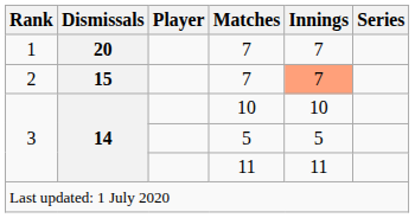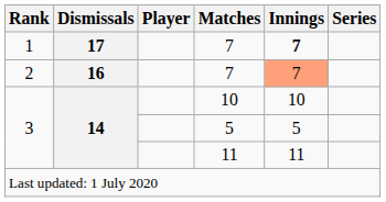 <table class="wikitable plainrowheaders sortable">
 <tr>
 <th scope=col>Rank</th>
 <th scope=col>Dismissals</th>
 <th scope=col>Player</th>
 <th scope=col>Matches</th>
 <th scope=col>Innings</th>
 <th scope=col>Series</th>
 </tr>
 <tr>
 <td align=center>1</td>
-<th scope=row style="text-align:center;">20</th>
+<th scope=row style="text-align:center;">17</th>
 <td></td>
 <td align="center">7</td>
-<td align="center">7</td>
+<td align="center"><strong>7</strong></td>
 <td></td>
 </tr>
 <tr>
 <td align=center>2</td>
-<th scope=row style=text-align:center;>15</th>
+<th scope=row style=text-align:center;>16</th>
 <td></td>
 <td align="center">7</td>
 <td align="center" style="background: lightsalmon;">7</td>
 <td></td>
 </tr>
 <tr>
 <td align=center rowspan=3>3</td>
 <th scope=row style=text-align:center; rowspan=3>14</th>
 <td></td>
 <td align=center>10</td>
 <td align=center>10</td>
 <td></td>
 </tr>
 <tr>
 <td></td>
 <td align=center>5</td>
 <td align=center>5</td>
 <td></td>
 </tr>
 <tr>
 <td></td>
 <td align=center>11</td>
 <td align=center>11</td>
 <td></td>
 </tr>
 <tr class=sortbottom>
 <td colspan=6><small>Last updated: 1 July 2020</small></td>
 </tr>
 </table>
